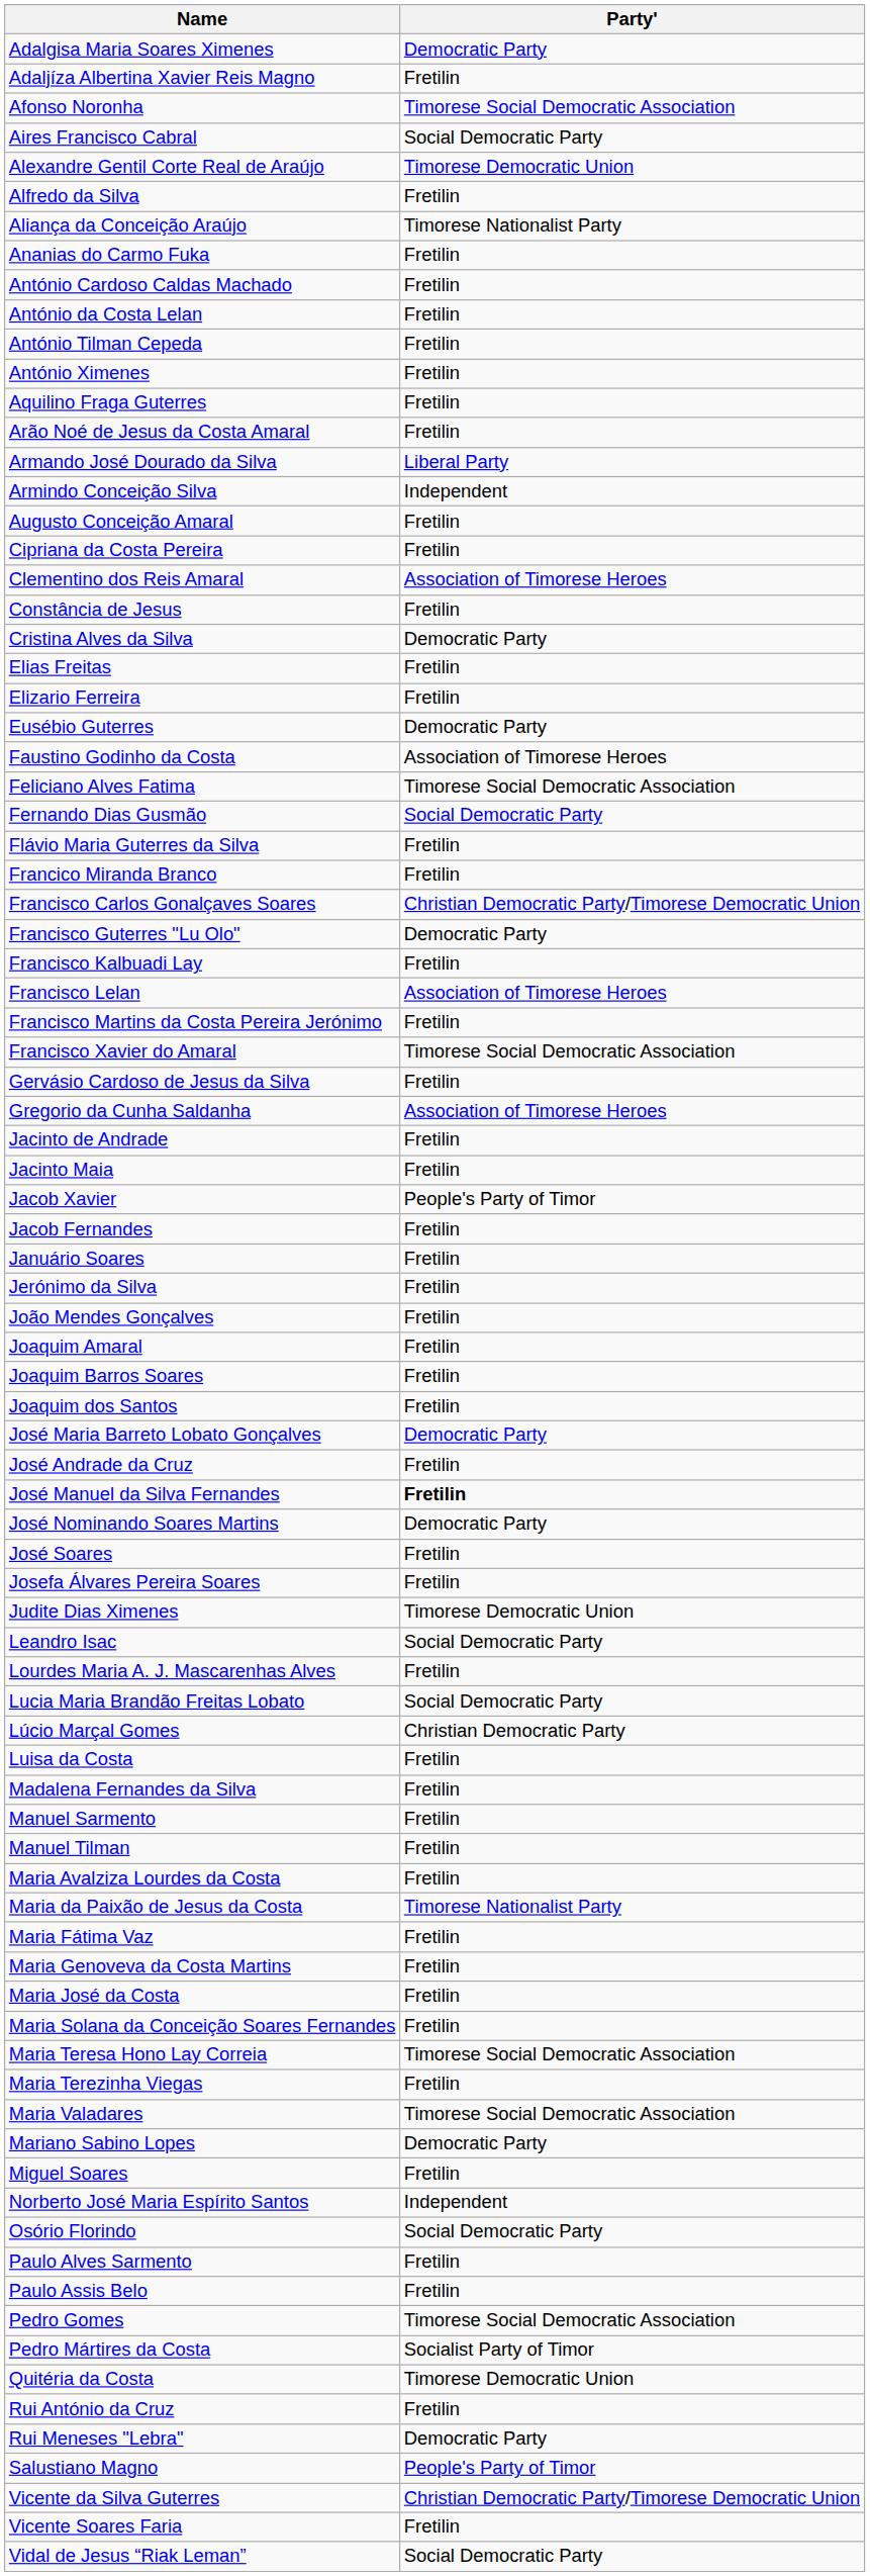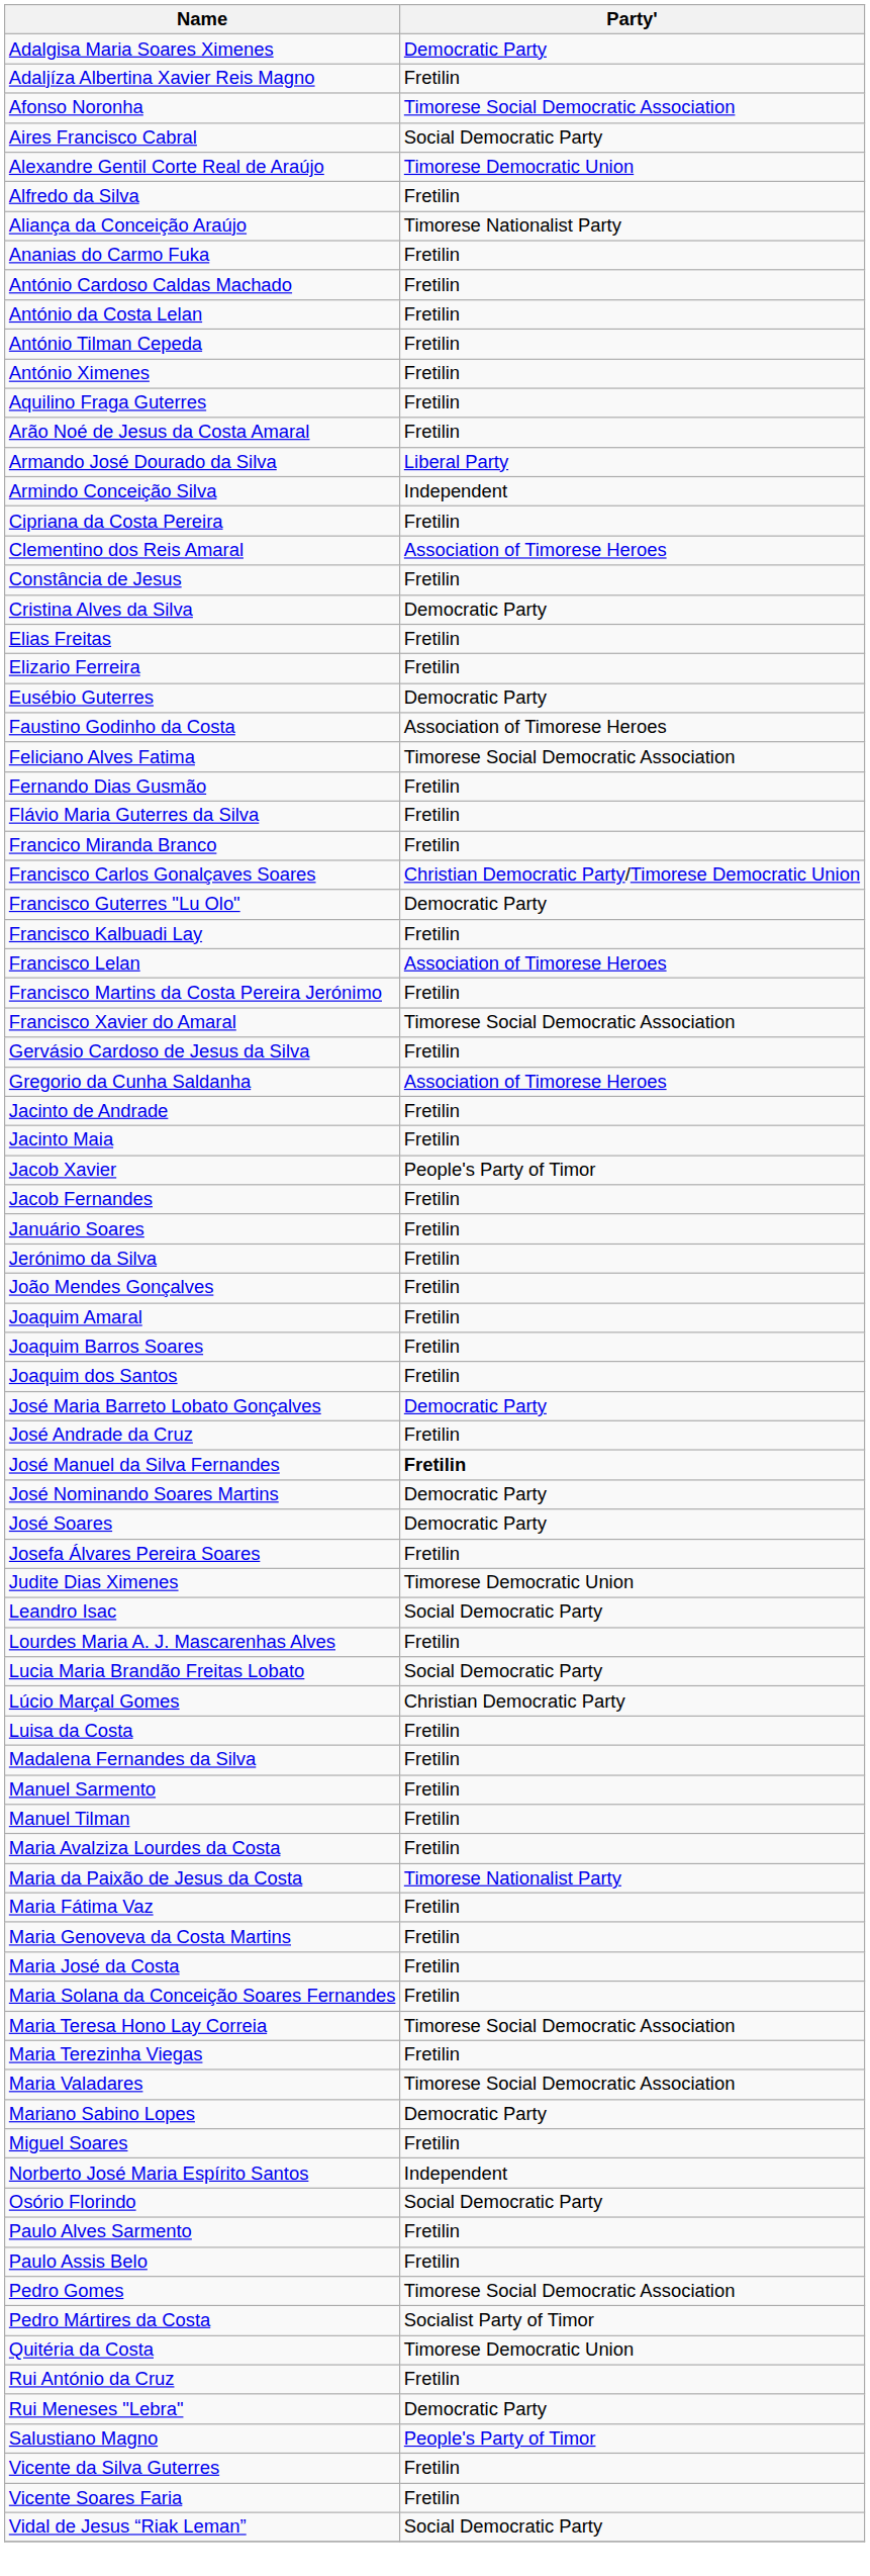 <table class="wikitable">
 <tr>
 <th>Name</th>
 <th>Party'</th>
 </tr>
 <tr>
 <td><a href='#'>Adalgisa Maria Soares Ximenes</a></td>
 <td><a href='#'>Democratic Party</a></td>
 </tr>
 <tr>
 <td><a href='#'>Adaljíza Albertina Xavier Reis Magno</a></td>
 <td>Fretilin</td>
 </tr>
 <tr>
 <td><a href='#'>Afonso Noronha</a></td>
 <td><a href='#'>Timorese Social Democratic Association</a></td>
 </tr>
 <tr>
 <td><a href='#'>Aires Francisco Cabral</a></td>
 <td>Social Democratic Party</td>
 </tr>
 <tr>
 <td><a href='#'>Alexandre Gentil Corte Real de Araújo</a></td>
 <td><a href='#'>Timorese Democratic Union</a></td>
 </tr>
 <tr>
 <td><a href='#'>Alfredo da Silva</a></td>
 <td>Fretilin</td>
 </tr>
 <tr>
 <td><a href='#'>Aliança da Conceição Araújo</a></td>
 <td>Timorese Nationalist Party</td>
 </tr>
 <tr>
 <td><a href='#'>Ananias do Carmo Fuka</a></td>
 <td>Fretilin</td>
 </tr>
 <tr>
 <td><a href='#'>António Cardoso Caldas Machado</a></td>
 <td>Fretilin</td>
 </tr>
 <tr>
 <td><a href='#'>António da Costa Lelan</a></td>
 <td>Fretilin</td>
 </tr>
 <tr>
 <td><a href='#'>António Tilman Cepeda</a></td>
 <td>Fretilin</td>
 </tr>
 <tr>
 <td><a href='#'>António Ximenes</a></td>
 <td>Fretilin</td>
 </tr>
 <tr>
 <td><a href='#'>Aquilino Fraga Guterres</a></td>
 <td>Fretilin</td>
 </tr>
 <tr>
 <td><a href='#'>Arão Noé de Jesus da Costa Amaral</a></td>
 <td>Fretilin</td>
 </tr>
 <tr>
 <td><a href='#'>Armando José Dourado da Silva</a></td>
 <td><a href='#'>Liberal Party</a></td>
 </tr>
 <tr>
 <td><a href='#'>Armindo Conceição Silva</a></td>
 <td>Independent</td>
 </tr>
 <tr>
-<td><a href='#'>Augusto Conceição Amaral</a></td>
-<td>Fretilin</td>
-</tr>
-<tr>
 <td><a href='#'>Cipriana da Costa Pereira</a></td>
 <td>Fretilin</td>
 </tr>
 <tr>
 <td><a href='#'>Clementino dos Reis Amaral</a></td>
 <td><a href='#'>Association of Timorese Heroes</a></td>
 </tr>
 <tr>
 <td><a href='#'>Constância de Jesus</a></td>
 <td>Fretilin</td>
 </tr>
 <tr>
 <td><a href='#'>Cristina Alves da Silva</a></td>
 <td>Democratic Party</td>
 </tr>
 <tr>
 <td><a href='#'>Elias Freitas</a></td>
 <td>Fretilin</td>
 </tr>
 <tr>
 <td><a href='#'>Elizario Ferreira</a></td>
 <td>Fretilin</td>
 </tr>
 <tr>
 <td><a href='#'>Eusébio Guterres</a></td>
 <td>Democratic Party</td>
 </tr>
 <tr>
 <td><a href='#'>Faustino Godinho da Costa</a></td>
 <td>Association of Timorese Heroes</td>
 </tr>
 <tr>
 <td><a href='#'>Feliciano Alves Fatima</a></td>
 <td>Timorese Social Democratic Association</td>
 </tr>
 <tr>
 <td><a href='#'>Fernando Dias Gusmão</a></td>
-<td><a href='#'>Social Democratic Party</a></td>
+<td>Fretilin</td>
 </tr>
 <tr>
 <td><a href='#'>Flávio Maria Guterres da Silva</a></td>
 <td>Fretilin</td>
 </tr>
 <tr>
 <td><a href='#'>Francico Miranda Branco</a></td>
 <td>Fretilin</td>
 </tr>
 <tr>
 <td><a href='#'>Francisco Carlos Gonalçaves Soares</a></td>
 <td><a href='#'>Christian Democratic Party</a>/<a href='#'>Timorese Democratic Union</a></td>
 </tr>
 <tr>
 <td><a href='#'>Francisco Guterres "Lu Olo"</a></td>
 <td>Democratic Party</td>
 </tr>
 <tr>
 <td><a href='#'>Francisco Kalbuadi Lay</a></td>
 <td>Fretilin</td>
 </tr>
 <tr>
 <td><a href='#'>Francisco Lelan</a></td>
 <td><a href='#'>Association of Timorese Heroes</a></td>
 </tr>
 <tr>
 <td><a href='#'>Francisco Martins da Costa Pereira Jerónimo</a></td>
 <td>Fretilin</td>
 </tr>
 <tr>
 <td><a href='#'>Francisco Xavier do Amaral</a></td>
 <td>Timorese Social Democratic Association</td>
 </tr>
 <tr>
 <td><a href='#'>Gervásio Cardoso de Jesus da Silva</a></td>
 <td>Fretilin</td>
 </tr>
 <tr>
 <td><a href='#'>Gregorio da Cunha Saldanha</a></td>
 <td><a href='#'>Association of Timorese Heroes</a></td>
 </tr>
 <tr>
 <td><a href='#'>Jacinto de Andrade</a></td>
 <td>Fretilin</td>
 </tr>
 <tr>
 <td><a href='#'>Jacinto Maia</a></td>
 <td>Fretilin</td>
 </tr>
 <tr>
 <td><a href='#'>Jacob Xavier</a></td>
 <td>People's Party of Timor</td>
 </tr>
 <tr>
 <td><a href='#'>Jacob Fernandes</a></td>
 <td>Fretilin</td>
 </tr>
 <tr>
 <td><a href='#'>Januário Soares</a></td>
 <td>Fretilin</td>
 </tr>
 <tr>
 <td><a href='#'>Jerónimo da Silva</a></td>
 <td>Fretilin</td>
 </tr>
 <tr>
 <td><a href='#'>João Mendes Gonçalves</a></td>
 <td>Fretilin</td>
 </tr>
 <tr>
 <td><a href='#'>Joaquim Amaral</a></td>
 <td>Fretilin</td>
 </tr>
 <tr>
 <td><a href='#'>Joaquim Barros Soares</a></td>
 <td>Fretilin</td>
 </tr>
 <tr>
 <td><a href='#'>Joaquim dos Santos</a></td>
 <td>Fretilin</td>
 </tr>
 <tr>
 <td><a href='#'>José Maria Barreto Lobato Gonçalves</a></td>
 <td><a href='#'>Democratic Party</a></td>
 </tr>
 <tr>
 <td><a href='#'>José Andrade da Cruz</a></td>
 <td>Fretilin</td>
 </tr>
 <tr>
 <td><a href='#'>José Manuel da Silva Fernandes</a></td>
 <td><strong>Fretilin</strong></td>
 </tr>
 <tr>
 <td><a href='#'>José Nominando Soares Martins</a></td>
 <td>Democratic Party</td>
 </tr>
 <tr>
 <td><a href='#'>José Soares</a></td>
-<td>Fretilin</td>
+<td>Democratic Party</td>
 </tr>
 <tr>
 <td><a href='#'>Josefa Álvares Pereira Soares</a></td>
 <td>Fretilin</td>
 </tr>
 <tr>
 <td><a href='#'>Judite Dias Ximenes</a></td>
 <td>Timorese Democratic Union</td>
 </tr>
 <tr>
 <td><a href='#'>Leandro Isac</a></td>
 <td>Social Democratic Party</td>
 </tr>
 <tr>
 <td><a href='#'>Lourdes Maria A. J. Mascarenhas Alves</a></td>
 <td>Fretilin</td>
 </tr>
 <tr>
 <td><a href='#'>Lucia Maria Brandão Freitas Lobato</a></td>
 <td>Social Democratic Party</td>
 </tr>
 <tr>
 <td><a href='#'>Lúcio Marçal Gomes</a></td>
 <td>Christian Democratic Party</td>
 </tr>
 <tr>
 <td><a href='#'>Luisa da Costa</a></td>
 <td>Fretilin</td>
 </tr>
 <tr>
 <td><a href='#'>Madalena Fernandes da Silva</a></td>
 <td>Fretilin</td>
 </tr>
 <tr>
 <td><a href='#'>Manuel Sarmento</a></td>
 <td>Fretilin</td>
 </tr>
 <tr>
 <td><a href='#'>Manuel Tilman</a></td>
 <td>Fretilin</td>
 </tr>
 <tr>
 <td><a href='#'>Maria Avalziza Lourdes da Costa</a></td>
 <td>Fretilin</td>
 </tr>
 <tr>
 <td><a href='#'>Maria da Paixão de Jesus da Costa</a></td>
 <td><a href='#'>Timorese Nationalist Party</a></td>
 </tr>
 <tr>
 <td><a href='#'>Maria Fátima Vaz</a></td>
 <td>Fretilin</td>
 </tr>
 <tr>
 <td><a href='#'>Maria Genoveva da Costa Martins</a></td>
 <td>Fretilin</td>
 </tr>
 <tr>
 <td><a href='#'>Maria José da Costa</a></td>
 <td>Fretilin</td>
 </tr>
 <tr>
 <td><a href='#'>Maria Solana da Conceição Soares Fernandes</a></td>
 <td>Fretilin</td>
 </tr>
 <tr>
 <td><a href='#'>Maria Teresa Hono Lay Correia</a></td>
 <td>Timorese Social Democratic Association</td>
 </tr>
 <tr>
 <td><a href='#'>Maria Terezinha Viegas</a></td>
 <td>Fretilin</td>
 </tr>
 <tr>
 <td><a href='#'>Maria Valadares</a></td>
 <td>Timorese Social Democratic Association</td>
 </tr>
 <tr>
 <td><a href='#'>Mariano Sabino Lopes</a></td>
 <td>Democratic Party</td>
 </tr>
 <tr>
 <td><a href='#'>Miguel Soares</a></td>
 <td>Fretilin</td>
 </tr>
 <tr>
 <td><a href='#'>Norberto José Maria Espírito Santos</a></td>
 <td>Independent</td>
 </tr>
 <tr>
 <td><a href='#'>Osório Florindo</a></td>
 <td>Social Democratic Party</td>
 </tr>
 <tr>
 <td><a href='#'>Paulo Alves Sarmento</a></td>
 <td>Fretilin</td>
 </tr>
 <tr>
 <td><a href='#'>Paulo Assis Belo</a></td>
 <td>Fretilin</td>
 </tr>
 <tr>
 <td><a href='#'>Pedro Gomes</a></td>
 <td>Timorese Social Democratic Association</td>
 </tr>
 <tr>
 <td><a href='#'>Pedro Mártires da Costa</a></td>
 <td>Socialist Party of Timor</td>
 </tr>
 <tr>
 <td><a href='#'>Quitéria da Costa</a></td>
 <td>Timorese Democratic Union</td>
 </tr>
 <tr>
 <td><a href='#'>Rui António da Cruz</a></td>
 <td>Fretilin</td>
 </tr>
 <tr>
 <td><a href='#'>Rui Meneses "Lebra"</a></td>
 <td>Democratic Party</td>
 </tr>
 <tr>
 <td><a href='#'>Salustiano Magno</a></td>
 <td><a href='#'>People's Party of Timor</a></td>
 </tr>
 <tr>
 <td><a href='#'>Vicente da Silva Guterres</a></td>
-<td><a href='#'>Christian Democratic Party</a>/<a href='#'>Timorese Democratic Union</a></td>
+<td>Fretilin</td>
 </tr>
 <tr>
 <td><a href='#'>Vicente Soares Faria</a></td>
 <td>Fretilin</td>
 </tr>
 <tr>
 <td><a href='#'>Vidal de Jesus “Riak Leman”</a></td>
 <td>Social Democratic Party</td>
 </tr>
 <tr>
 </tr>
 </table>
